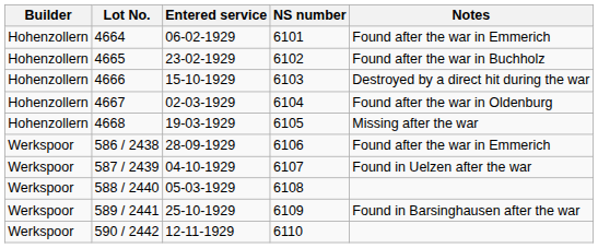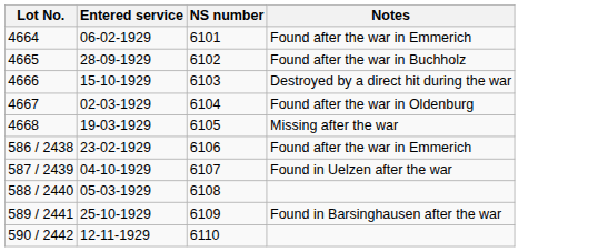 <table class="wikitable">
 <tr>
-<th>Builder</th>
 <th>Lot No.</th>
 <th>Entered service</th>
 <th>NS number</th>
 <th>Notes</th>
 </tr>
 <tr>
-<td>Hohenzollern</td>
 <td>4664</td>
 <td>06-02-1929</td>
 <td>6101</td>
 <td>Found after the war in Emmerich</td>
 </tr>
 <tr>
-<td>Hohenzollern</td>
 <td>4665</td>
-<td>23-02-1929</td>
+<td>28-09-1929</td>
 <td>6102</td>
 <td>Found after the war in Buchholz</td>
 </tr>
 <tr>
-<td>Hohenzollern</td>
 <td>4666</td>
 <td>15-10-1929</td>
 <td>6103</td>
 <td>Destroyed by a direct hit during the war</td>
 </tr>
 <tr>
-<td>Hohenzollern</td>
 <td>4667</td>
 <td>02-03-1929</td>
 <td>6104</td>
 <td>Found after the war in Oldenburg</td>
 </tr>
 <tr>
-<td>Hohenzollern</td>
 <td>4668</td>
 <td>19-03-1929</td>
 <td>6105</td>
 <td>Missing after the war</td>
 </tr>
 <tr>
-<td>Werkspoor</td>
 <td>586 / 2438</td>
-<td>28-09-1929</td>
+<td>23-02-1929</td>
 <td>6106</td>
 <td>Found after the war in Emmerich</td>
 </tr>
 <tr>
-<td>Werkspoor</td>
 <td>587 / 2439</td>
 <td>04-10-1929</td>
 <td>6107</td>
 <td>Found in Uelzen after the war</td>
 </tr>
 <tr>
-<td>Werkspoor</td>
 <td>588 / 2440</td>
 <td>05-03-1929</td>
 <td>6108</td>
 <td></td>
 </tr>
 <tr>
-<td>Werkspoor</td>
 <td>589 / 2441</td>
 <td>25-10-1929</td>
 <td>6109</td>
 <td>Found in Barsinghausen after the war</td>
 </tr>
 <tr>
-<td>Werkspoor</td>
 <td>590 / 2442</td>
 <td>12-11-1929</td>
 <td>6110</td>
 <td></td>
 </tr>
 </table>
